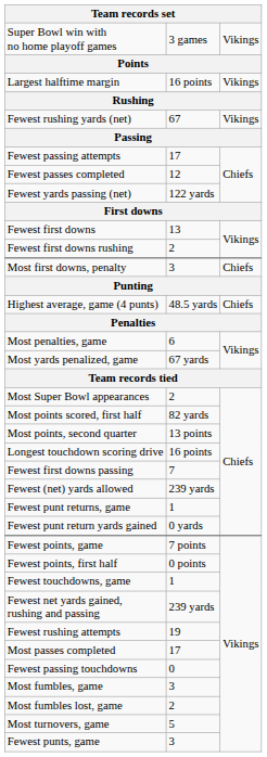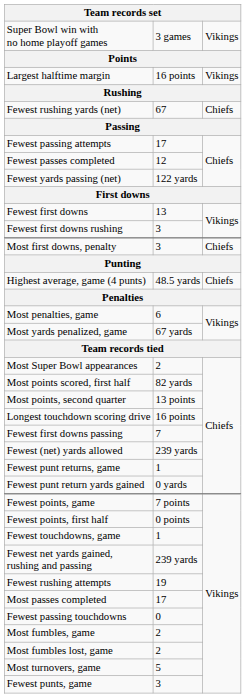 <table class="wikitable">
 <tr>
 <th colspan=3>Team records set</th>
 </tr>
 <tr>
 <td>Super Bowl win with<br>no home playoff games</td>
 <td>3 games</td>
 <td>Vikings</td>
 </tr>
 <tr>
 <th colspan=3>Points</th>
 </tr>
 <tr>
 <td>Largest halftime margin</td>
 <td>16 points</td>
 <td>Vikings</td>
 </tr>
 <tr>
 <th colspan=3>Rushing</th>
 </tr>
 <tr>
 <td>Fewest rushing yards (net)</td>
 <td>67</td>
-<td>Vikings</td>
+<td>Chiefs</td>
 </tr>
 <tr>
 <th colspan=3>Passing</th>
 </tr>
 <tr>
 <td>Fewest passing attempts</td>
 <td>17</td>
 <td rowspan=3>Chiefs</td>
 </tr>
 <tr>
 <td>Fewest passes completed</td>
 <td>12</td>
 </tr>
 <tr>
 <td>Fewest yards passing (net)</td>
 <td>122 yards</td>
 </tr>
 <tr>
 <th colspan=3>First downs</th>
 </tr>
 <tr>
 <td>Fewest first downs</td>
 <td>13</td>
 <td rowspan=2>Vikings</td>
 </tr>
 <tr style="border-bottom: 2px solid gray">
 <td>Fewest first downs rushing</td>
-<td>2</td>
+<td>3</td>
 </tr>
 <tr>
 <td>Most first downs, penalty</td>
 <td>3</td>
 <td>Chiefs</td>
 </tr>
 <tr>
 <th colspan=3>Punting</th>
 </tr>
 <tr>
 <td>Highest average, game (4 punts)</td>
 <td>48.5 yards</td>
 <td>Chiefs</td>
 </tr>
 <tr>
 <th colspan=3>Penalties</th>
 </tr>
 <tr>
 <td>Most penalties, game</td>
 <td>6</td>
 <td rowspan=2>Vikings</td>
 </tr>
 <tr>
 <td>Most yards penalized, game</td>
 <td>67 yards</td>
 </tr>
 <tr>
 <th colspan=3>Team records tied</th>
 </tr>
 <tr>
 <td>Most Super Bowl appearances</td>
 <td>2</td>
 <td rowspan=8>Chiefs</td>
 </tr>
 <tr>
 <td>Most points scored, first half</td>
 <td>82 yards</td>
 </tr>
 <tr>
 <td>Most points, second quarter</td>
 <td>13 points</td>
 </tr>
 <tr>
 <td>Longest touchdown scoring drive</td>
 <td>16 points</td>
 </tr>
 <tr>
 <td>Fewest first downs passing</td>
 <td>7</td>
 </tr>
 <tr>
 <td>Fewest (net) yards allowed</td>
 <td>239 yards</td>
 </tr>
 <tr>
 <td>Fewest punt returns, game</td>
 <td>1</td>
 </tr>
 <tr style="border-bottom: 2px solid gray">
 <td>Fewest punt return yards gained</td>
 <td>0 yards</td>
 </tr>
 <tr>
 <td>Fewest points, game</td>
 <td>7 points</td>
 <td rowspan=11>Vikings</td>
 </tr>
 <tr>
 <td>Fewest points, first half</td>
 <td>0 points</td>
 </tr>
 <tr>
 <td>Fewest touchdowns, game</td>
 <td>1</td>
 </tr>
 <tr>
 <td>Fewest net yards gained,<br>rushing and passing</td>
 <td>239 yards</td>
 </tr>
 <tr>
 <td>Fewest rushing attempts</td>
 <td>19</td>
 </tr>
 <tr>
 <td>Most passes completed</td>
 <td>17</td>
 </tr>
 <tr>
 <td>Fewest passing touchdowns</td>
 <td>0</td>
 </tr>
 <tr>
 <td>Most fumbles, game</td>
-<td>3</td>
+<td>2</td>
 </tr>
 <tr>
 <td>Most fumbles lost, game</td>
 <td>2</td>
 </tr>
 <tr>
 <td>Most turnovers, game</td>
 <td>5</td>
 </tr>
 <tr>
 <td>Fewest punts, game</td>
 <td>3</td>
 </tr>
 </table>
